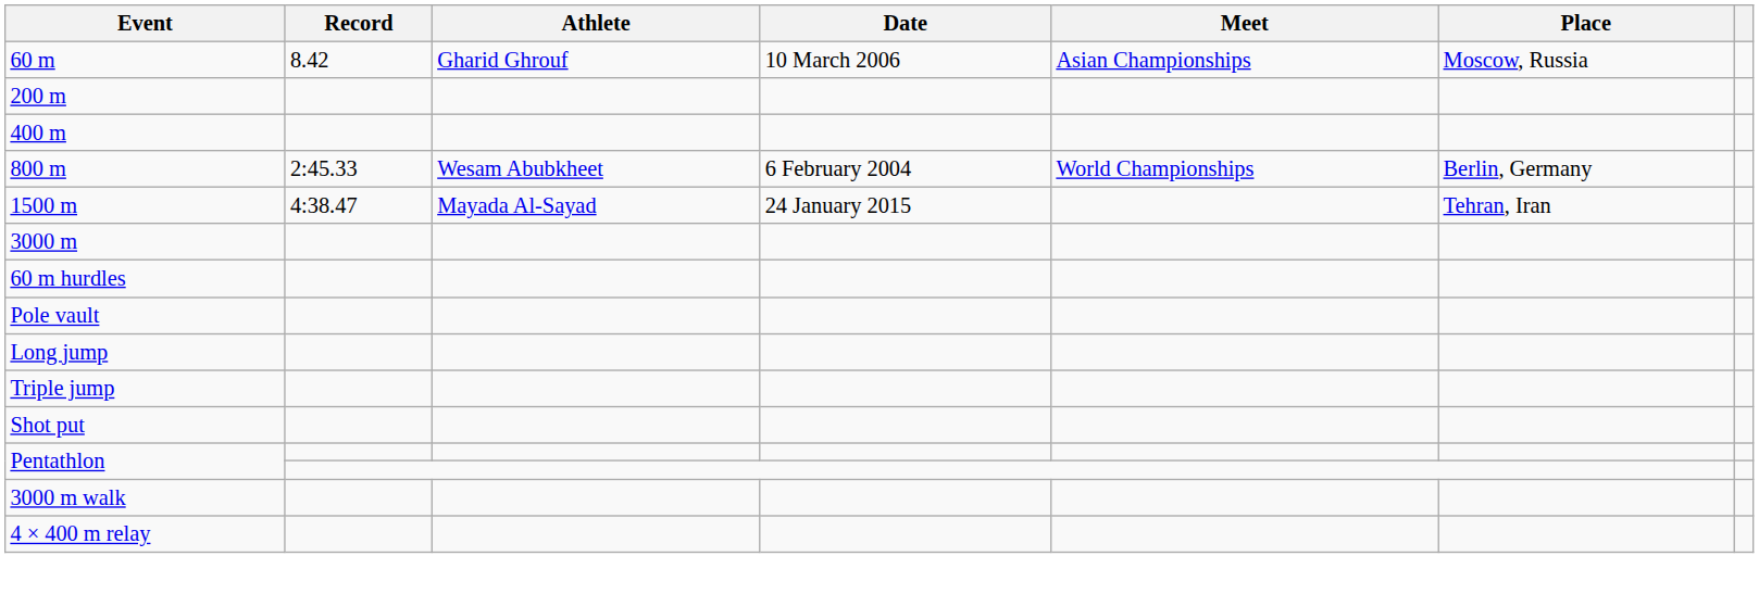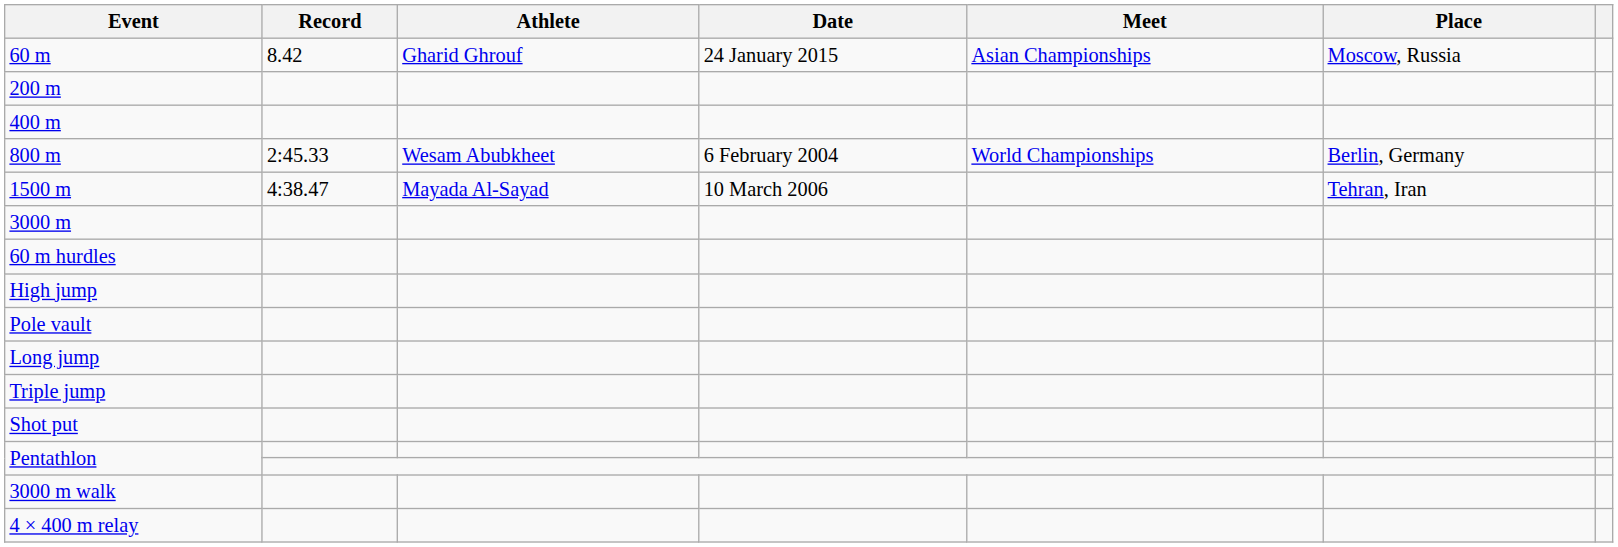 <table class="wikitable" style="font-size:95%; width: 95%;">
 <tr>
 <th>Event</th>
 <th>Record</th>
 <th>Athlete</th>
 <th>Date</th>
 <th>Meet</th>
 <th>Place</th>
 <th></th>
 </tr>
 <tr>
 <td><a href='#'>60 m</a></td>
 <td>8.42</td>
 <td><a href='#'>Gharid Ghrouf</a></td>
-<td>10 March 2006</td>
+<td>24 January 2015</td>
 <td><a href='#'>Asian Championships</a></td>
 <td><a href='#'>Moscow</a>, Russia</td>
 <td></td>
 </tr>
 <tr>
 <td><a href='#'>200 m</a></td>
 <td></td>
 <td></td>
 <td></td>
 <td></td>
 <td></td>
 <td></td>
 </tr>
 <tr>
 <td><a href='#'>400 m</a></td>
 <td></td>
 <td></td>
 <td></td>
 <td></td>
 <td></td>
 <td></td>
 </tr>
 <tr>
 <td><a href='#'>800 m</a></td>
 <td>2:45.33</td>
 <td><a href='#'>Wesam Abubkheet</a></td>
 <td>6 February 2004</td>
 <td><a href='#'>World Championships</a></td>
 <td><a href='#'>Berlin</a>, Germany</td>
 <td></td>
 </tr>
 <tr>
 <td><a href='#'>1500 m</a></td>
 <td>4:38.47</td>
 <td><a href='#'>Mayada Al-Sayad</a></td>
-<td>24 January 2015</td>
+<td>10 March 2006</td>
 <td></td>
 <td><a href='#'>Tehran</a>, Iran</td>
 <td></td>
 </tr>
 <tr>
 <td><a href='#'>3000 m</a></td>
 <td></td>
 <td></td>
 <td></td>
 <td></td>
 <td></td>
 <td></td>
 </tr>
 <tr>
 <td><a href='#'>60 m hurdles</a></td>
+<td></td>
+<td></td>
+<td></td>
+<td></td>
+<td></td>
+<td></td>
+</tr>
+<tr>
+<td><a href='#'>High jump</a></td>
 <td></td>
 <td></td>
 <td></td>
 <td></td>
 <td></td>
 <td></td>
 </tr>
 <tr>
 <td><a href='#'>Pole vault</a></td>
 <td></td>
 <td></td>
 <td></td>
 <td></td>
 <td></td>
 <td></td>
 </tr>
 <tr>
 <td><a href='#'>Long jump</a></td>
 <td></td>
 <td></td>
 <td></td>
 <td></td>
 <td></td>
 <td></td>
 </tr>
 <tr>
 <td><a href='#'>Triple jump</a></td>
 <td></td>
 <td></td>
 <td></td>
 <td></td>
 <td></td>
 <td></td>
 </tr>
 <tr>
 <td><a href='#'>Shot put</a></td>
 <td></td>
 <td></td>
 <td></td>
 <td></td>
 <td></td>
 <td></td>
 </tr>
 <tr>
 <td rowspan=2><a href='#'>Pentathlon</a></td>
 <td></td>
 <td></td>
 <td></td>
 <td></td>
 <td></td>
 <td></td>
 </tr>
 <tr>
 <td colspan=5></td>
 <td></td>
 </tr>
 <tr>
 <td><a href='#'>3000 m walk</a></td>
 <td></td>
 <td></td>
 <td></td>
 <td></td>
 <td></td>
 <td></td>
 </tr>
 <tr>
 <td><a href='#'>4 × 400 m relay</a></td>
 <td></td>
 <td></td>
 <td></td>
 <td></td>
 <td></td>
 <td></td>
 </tr>
 </table>
